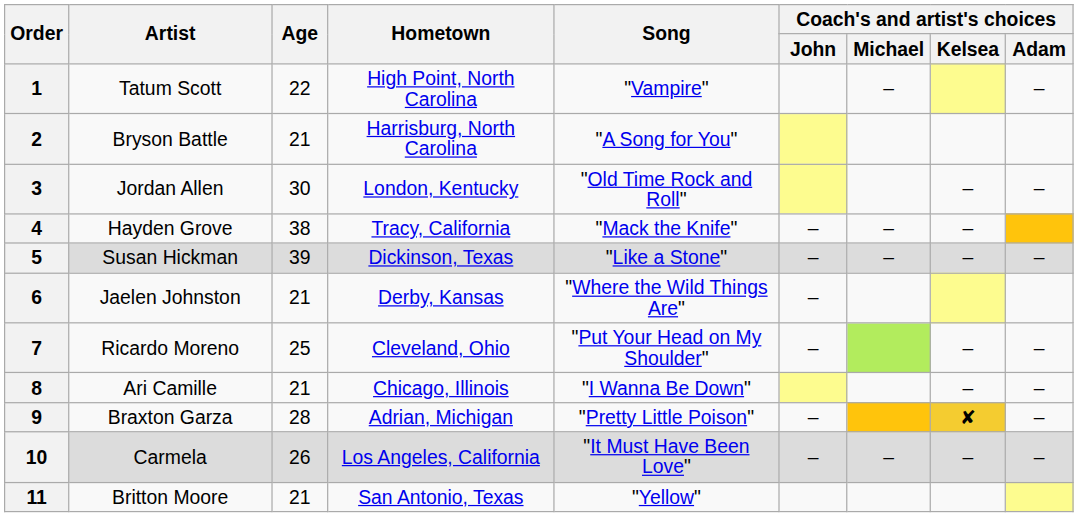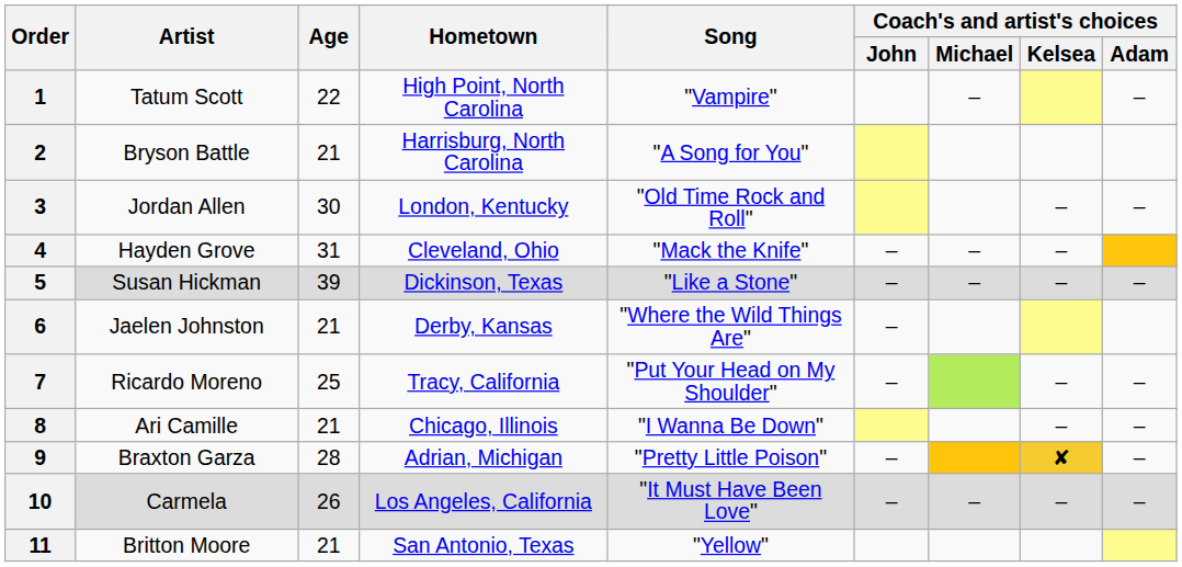 <table class="wikitable" style="text-align:center; line-height:17px; width:100%">
 <tr>
 <th scope="col" rowspan="2" style="width:04%">Order</th>
 <th scope="col" rowspan="2" style="width:18%">Artist</th>
 <th scope="col" rowspan="2" style="width:05%">Age</th>
 <th scope="col" rowspan="2" style="width:20%">Hometown</th>
 <th scope="col" rowspan="2" style="width:20%">Song</th>
 <th scope="col" colspan="4" style="width:24%">Coach's and artist's choices</th>
 </tr>
 <tr>
 <th style="width:06%">John</th>
 <th style="width:06%">Michael</th>
 <th style="width:06%">Kelsea</th>
 <th style="width:06%">Adam</th>
 </tr>
 <tr>
 <th>1</th>
 <td>Tatum Scott</td>
 <td>22</td>
 <td><a href='#'>High Point, North Carolina</a></td>
 <td>"<a href='#'>Vampire</a>"</td>
 <td><em></em></td>
 <td>–</td>
 <td style="background:#fdfc8f"><em></em></td>
 <td>–</td>
 </tr>
 <tr>
 <th>2</th>
 <td>Bryson Battle</td>
 <td>21</td>
 <td><a href='#'>Harrisburg, North Carolina</a></td>
 <td>"<a href='#'>A Song for You</a>"</td>
 <td style="background:#fdfc8f"><em></em></td>
 <td><em></em></td>
 <td><em></em></td>
 <td><em></em></td>
 </tr>
 <tr>
 <th>3</th>
 <td>Jordan Allen</td>
 <td>30</td>
 <td><a href='#'>London, Kentucky</a></td>
 <td>"<a href='#'>Old Time Rock and Roll</a>"</td>
 <td style="background:#fdfc8f"><em></em></td>
 <td><em></em></td>
 <td>–</td>
 <td>–</td>
 </tr>
 <tr>
 <th>4</th>
 <td>Hayden Grove</td>
-<td>38</td>
-<td><a href='#'>Tracy, California</a></td>
+<td>31</td>
+<td><a href='#'>Cleveland, Ohio</a></td>
 <td>"<a href='#'>Mack the Knife</a>"</td>
 <td>–</td>
 <td>–</td>
 <td>–</td>
 <td style="background:#FFC40C"><em></em></td>
 </tr>
 <tr style="background:#dcdcdc">
 <th>5</th>
 <td>Susan Hickman</td>
 <td>39</td>
 <td><a href='#'>Dickinson, Texas</a></td>
 <td>"<a href='#'>Like a Stone</a>"</td>
 <td>–</td>
 <td>–</td>
 <td>–</td>
 <td>–</td>
 </tr>
 <tr>
 <th>6</th>
 <td>Jaelen Johnston</td>
 <td>21</td>
 <td><a href='#'>Derby, Kansas</a></td>
 <td>"<a href='#'>Where the Wild Things Are</a>"</td>
 <td>–</td>
 <td><em></em></td>
 <td style="background:#fdfc8f"><em></em></td>
 <td><em></em></td>
 </tr>
 <tr>
 <th>7</th>
 <td>Ricardo Moreno</td>
 <td>25</td>
-<td><a href='#'>Cleveland, Ohio</a></td>
+<td><a href='#'>Tracy, California</a></td>
 <td>"<a href='#'>Put Your Head on My Shoulder</a>"</td>
 <td>–</td>
 <td style="background:#B2EC5D"><em></em></td>
 <td>–</td>
 <td>–</td>
 </tr>
 <tr>
 <th>8</th>
 <td>Ari Camille</td>
 <td>21</td>
 <td><a href='#'>Chicago, Illinois</a></td>
 <td>"<a href='#'>I Wanna Be Down</a>"</td>
 <td style="background:#fdfc8f"><em></em></td>
 <td><em></em></td>
 <td>–</td>
 <td>–</td>
 </tr>
 <tr>
 <th>9</th>
 <td>Braxton Garza</td>
 <td>28</td>
 <td><a href='#'>Adrian, Michigan</a></td>
 <td>"<a href='#'>Pretty Little Poison</a>"</td>
 <td>–</td>
 <td style="background:#FFC40C"><em></em></td>
 <td style="background:#F4CC30">✘</td>
 <td>–</td>
 </tr>
 <tr style="background:#dcdcdc">
 <th>10</th>
 <td>Carmela</td>
 <td>26</td>
 <td><a href='#'>Los Angeles, California</a></td>
 <td>"<a href='#'>It Must Have Been Love</a>"</td>
 <td>–</td>
 <td>–</td>
 <td>–</td>
 <td>–</td>
 </tr>
 <tr>
 <th>11</th>
 <td>Britton Moore</td>
 <td>21</td>
 <td><a href='#'>San Antonio, Texas</a></td>
 <td>"<a href='#'>Yellow</a>"</td>
 <td><em></em></td>
 <td><em></em></td>
 <td><em></em></td>
 <td style="background:#fdfc8f"><em></em></td>
 </tr>
 </table>
